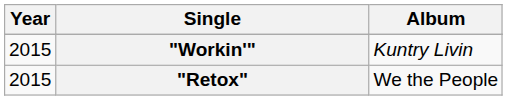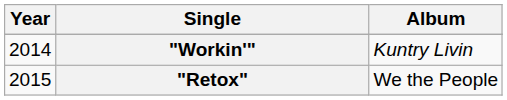 <table class="wikitable plainrowheaders" style="text-align:center;">
 <tr>
 <th rowspan="1">Year</th>
 <th rowspan="1" style="width:16em;">Single</th>
 <th rowspan="1">Album</th>
 </tr>
 <tr style="font-size:smaller;">
 </tr>
 <tr>
-<td>2015</td>
+<td>2014</td>
 <th scope="row">"Workin'" </th>
 <td align="left"><em>Kuntry Livin<strong></td>
 </tr>
 <tr>
 <td>2015</td>
 <th scope="row">"Retox" </th>
 <td align="left"></em>We the People<em></td>
 </tr>
 </table>
